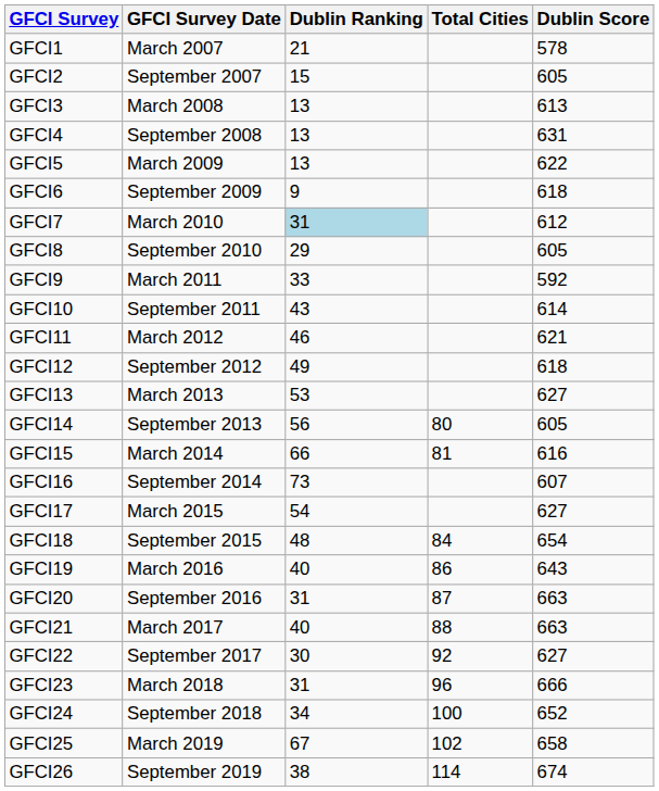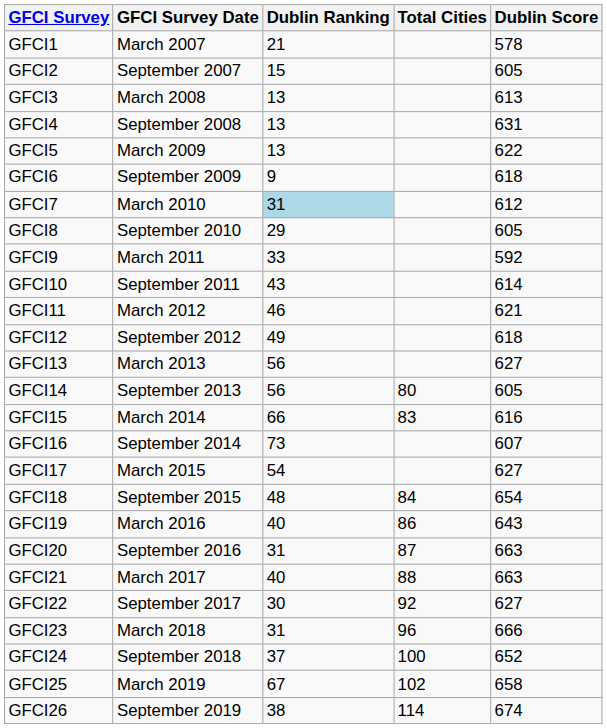 <table class="wikitable sortable" style="text-align:left">
 <tr>
 <th style="text-align:left"><a href='#'>GFCI Survey</a></th>
 <th style="text-align:left">GFCI Survey Date</th>
 <th style="text-align:left">Dublin Ranking</th>
 <th style="text-align:left">Total Cities</th>
 <th style="text-align:left">Dublin Score</th>
 </tr>
 <tr>
 <td>GFCI1</td>
 <td>March 2007</td>
 <td>21</td>
 <td></td>
 <td>578</td>
 </tr>
 <tr>
 <td>GFCI2</td>
 <td>September 2007</td>
 <td>15</td>
 <td></td>
 <td>605</td>
 </tr>
 <tr>
 <td>GFCI3</td>
 <td>March 2008</td>
 <td>13</td>
 <td></td>
 <td>613</td>
 </tr>
 <tr>
 <td>GFCI4</td>
 <td>September 2008</td>
 <td>13</td>
 <td></td>
 <td>631</td>
 </tr>
 <tr>
 <td>GFCI5</td>
 <td>March 2009</td>
 <td>13</td>
 <td></td>
 <td>622</td>
 </tr>
 <tr>
 <td>GFCI6</td>
 <td>September 2009</td>
 <td>9</td>
 <td></td>
 <td>618</td>
 </tr>
 <tr>
 <td>GFCI7</td>
 <td>March 2010</td>
 <td style="background: lightblue;">31</td>
 <td></td>
 <td>612</td>
 </tr>
 <tr>
 <td>GFCI8</td>
 <td>September 2010</td>
 <td>29</td>
 <td></td>
 <td>605</td>
 </tr>
 <tr>
 <td>GFCI9</td>
 <td>March 2011</td>
 <td>33</td>
 <td></td>
 <td>592</td>
 </tr>
 <tr>
 <td>GFCI10</td>
 <td>September 2011</td>
 <td>43</td>
 <td></td>
 <td>614</td>
 </tr>
 <tr>
 <td>GFCI11</td>
 <td>March 2012</td>
 <td>46</td>
 <td></td>
 <td>621</td>
 </tr>
 <tr>
 <td>GFCI12</td>
 <td>September 2012</td>
 <td>49</td>
 <td></td>
 <td>618</td>
 </tr>
 <tr>
 <td>GFCI13</td>
 <td>March 2013</td>
-<td>53</td>
+<td>56</td>
 <td></td>
 <td>627</td>
 </tr>
 <tr>
 <td>GFCI14</td>
 <td>September 2013</td>
 <td>56</td>
 <td>80</td>
 <td>605</td>
 </tr>
 <tr>
 <td>GFCI15</td>
 <td>March 2014</td>
 <td>66</td>
-<td>81</td>
+<td>83</td>
 <td>616</td>
 </tr>
 <tr>
 <td>GFCI16</td>
 <td>September 2014</td>
 <td>73</td>
 <td></td>
 <td>607</td>
 </tr>
 <tr>
 <td>GFCI17</td>
 <td>March 2015</td>
 <td>54</td>
 <td></td>
 <td>627</td>
 </tr>
 <tr>
 <td>GFCI18</td>
 <td>September 2015</td>
 <td>48</td>
 <td>84</td>
 <td>654</td>
 </tr>
 <tr>
 <td>GFCI19</td>
 <td>March 2016</td>
 <td>40</td>
 <td>86</td>
 <td>643</td>
 </tr>
 <tr>
 <td>GFCI20</td>
 <td>September 2016</td>
 <td>31</td>
 <td>87</td>
 <td>663</td>
 </tr>
 <tr>
 <td>GFCI21</td>
 <td>March 2017</td>
 <td>40</td>
 <td>88</td>
 <td>663</td>
 </tr>
 <tr>
 <td>GFCI22</td>
 <td>September 2017</td>
 <td>30</td>
 <td>92</td>
 <td>627</td>
 </tr>
 <tr>
 <td>GFCI23</td>
 <td>March 2018</td>
 <td>31</td>
 <td>96</td>
 <td>666</td>
 </tr>
 <tr>
 <td>GFCI24</td>
 <td>September 2018</td>
-<td>34</td>
+<td>37</td>
 <td>100</td>
 <td>652</td>
 </tr>
 <tr>
 <td>GFCI25</td>
 <td>March 2019</td>
 <td>67</td>
 <td>102</td>
 <td>658</td>
 </tr>
 <tr>
 <td>GFCI26</td>
 <td>September 2019</td>
 <td>38</td>
 <td>114</td>
 <td>674</td>
 </tr>
 <tr>
 </tr>
 </table>
